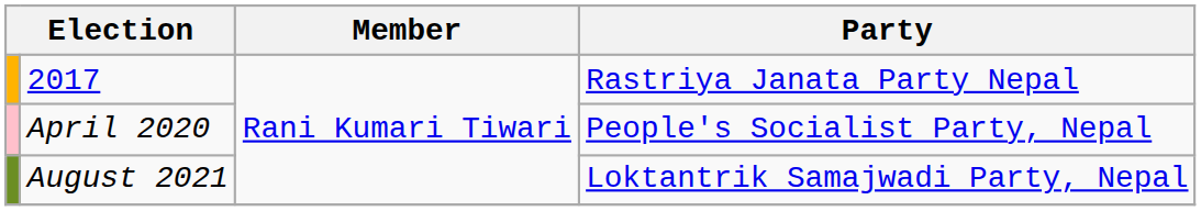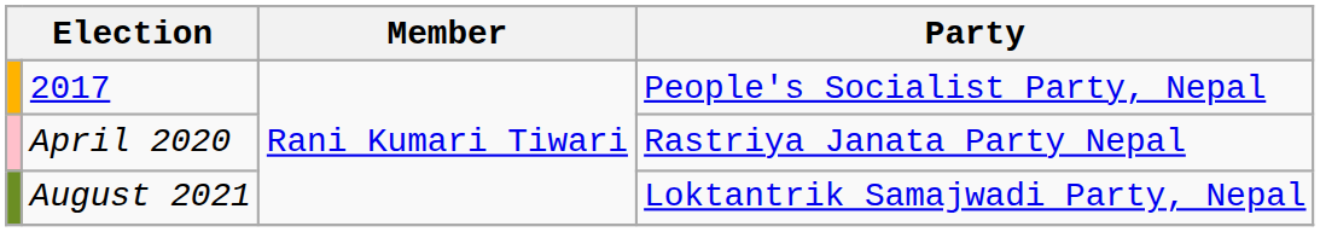 <table class="wikitable">
 <tr>
 <th colspan="2">Election</th>
 <th>Member</th>
 <th>Party</th>
 </tr>
 <tr>
 <td style="background-color:#ffb300"></td>
 <td><a href='#'>2017</a></td>
 <td rowspan="3"><a href='#'>Rani Kumari Tiwari</a></td>
-<td><a href='#'>Rastriya Janata Party Nepal</a></td>
+<td><a href='#'>People's Socialist Party, Nepal</a></td>
 </tr>
 <tr>
 <td style="background-color:pink"></td>
 <td><em>April 2020</em></td>
-<td><a href='#'>People's Socialist Party, Nepal</a></td>
+<td><a href='#'>Rastriya Janata Party Nepal</a></td>
 </tr>
 <tr>
 <td style="background-color:olivedrab"></td>
 <td><em>August 2021</em></td>
 <td><a href='#'>Loktantrik Samajwadi Party, Nepal</a></td>
 </tr>
 <tr>
 </tr>
 </table>
